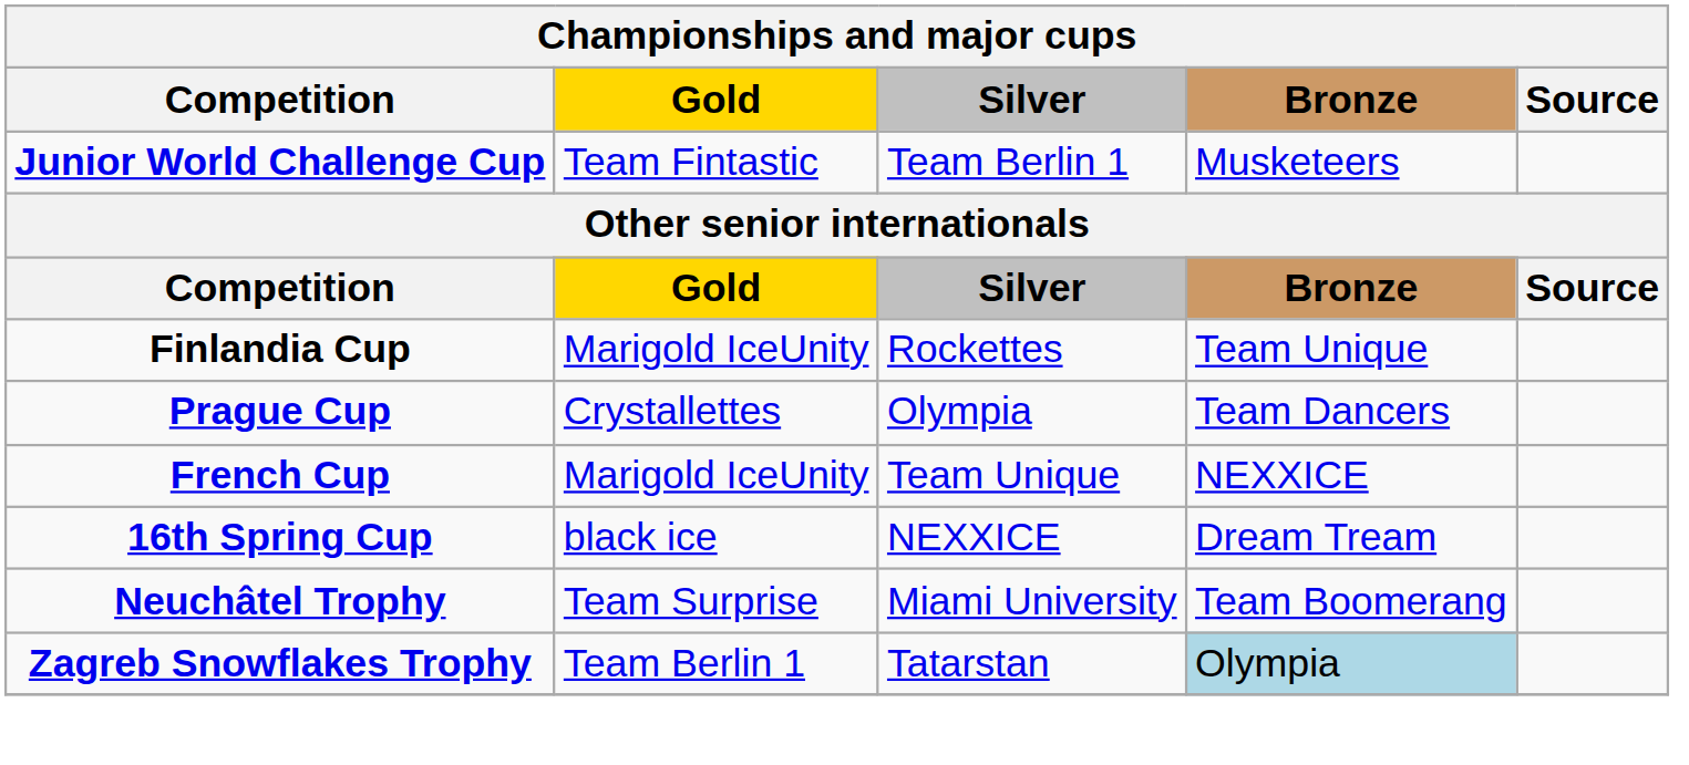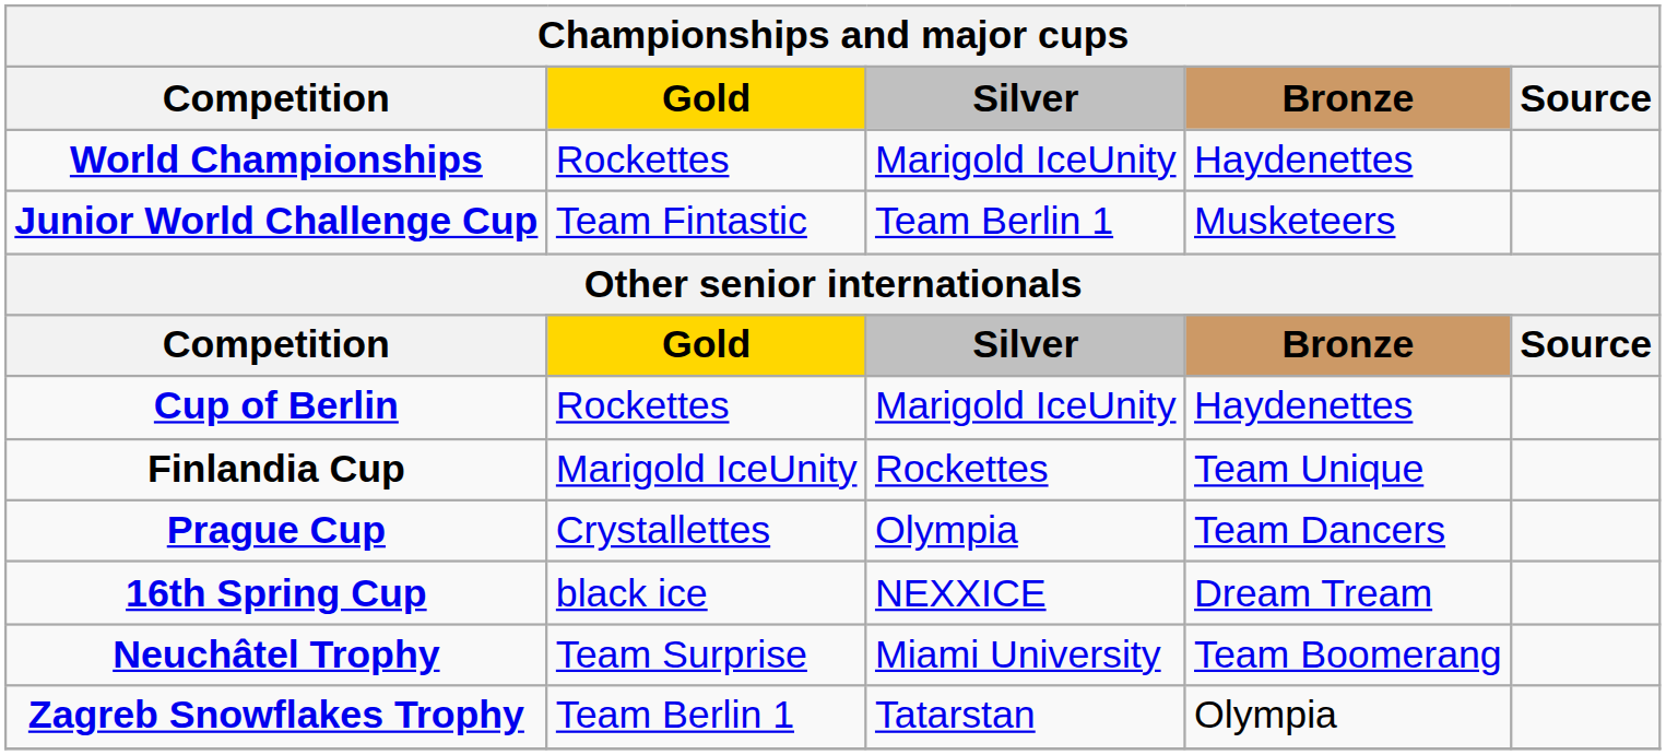 <table class="wikitable">
 <tr>
 <th colspan=5>Championships and major cups</th>
 </tr>
 <tr>
 <th>Competition</th>
 <td align=center bgcolor=gold><strong>Gold</strong></td>
 <td align=center bgcolor=silver><strong>Silver</strong></td>
 <td align=center bgcolor=cc9966><strong>Bronze</strong></td>
 <th>Source</th>
+</tr>
+<tr>
+<td align="center"><strong><a href='#'>World Championships</a></strong></td>
+<td> <a href='#'>Rockettes</a></td>
+<td> <a href='#'>Marigold IceUnity</a></td>
+<td> <a href='#'>Haydenettes</a></td>
+<td align="center"></td>
 </tr>
 <tr>
 <td align="center"><strong><a href='#'>Junior World Challenge Cup</a></strong></td>
 <td> <a href='#'>Team Fintastic</a></td>
 <td> <a href='#'>Team Berlin 1</a></td>
 <td> <a href='#'>Musketeers</a></td>
 <td align="center"></td>
 </tr>
 <tr>
 <th colspan=5>Other senior internationals</th>
 </tr>
 <tr>
 <th>Competition</th>
 <td align=center bgcolor=gold><strong>Gold</strong></td>
 <td align=center bgcolor=silver><strong>Silver</strong></td>
 <td align=center bgcolor=cc9966><strong>Bronze</strong></td>
 <th>Source</th>
 </tr>
 <tr>
+<td align="center"><strong><a href='#'>Cup of Berlin</a></strong></td>
+<td> <a href='#'>Rockettes</a></td>
+<td> <a href='#'>Marigold IceUnity</a></td>
+<td> <a href='#'>Haydenettes</a></td>
+<td align="center"></td>
+</tr>
+<tr>
 <td align="center"><strong>Finlandia Cup</strong></td>
 <td> <a href='#'>Marigold IceUnity</a></td>
 <td> <a href='#'>Rockettes</a></td>
 <td> <a href='#'>Team Unique</a></td>
 <td align="center"></td>
 </tr>
 <tr>
 <td align="center"><strong><a href='#'>Prague Cup</a></strong></td>
 <td> <a href='#'>Crystallettes</a></td>
 <td> <a href='#'>Olympia</a></td>
 <td> <a href='#'>Team Dancers</a></td>
-<td align="center"></td>
-</tr>
-<tr>
-<td align="center"><strong><a href='#'>French Cup</a></strong></td>
-<td> <a href='#'>Marigold IceUnity</a></td>
-<td> <a href='#'>Team Unique</a></td>
-<td> <a href='#'>NEXXICE</a></td>
 <td align="center"></td>
 </tr>
 <tr>
 <td align="center"><strong><a href='#'>16th Spring Cup</a></strong></td>
 <td> <a href='#'>black ice</a></td>
 <td> <a href='#'>NEXXICE</a></td>
 <td> <a href='#'>Dream Tream</a></td>
 <td align="center"></td>
 </tr>
 <tr>
 <td align="center"><strong><a href='#'>Neuchâtel Trophy</a></strong></td>
 <td> <a href='#'>Team Surprise</a></td>
 <td> <a href='#'>Miami University</a></td>
 <td> <a href='#'>Team Boomerang</a></td>
 <td align="center"></td>
 </tr>
 <tr>
 <td align="center"><strong><a href='#'>Zagreb Snowflakes Trophy</a></strong></td>
 <td> <a href='#'>Team Berlin 1</a></td>
 <td> <a href='#'>Tatarstan</a></td>
-<td style="background: lightblue;"> Olympia</td>
+<td> Olympia</td>
 <td align="center"></td>
 </tr>
 <tr>
 </tr>
 </table>
